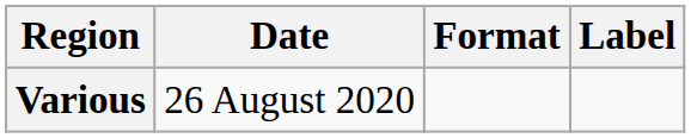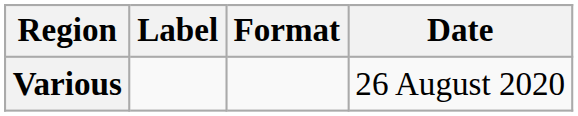 <table class="wikitable plainrowheaders">
 <tr>
 <th scope="col">Region</th>
+<th scope="col">Label</th>
+<th scope="col">Format</th>
 <th scope="col">Date</th>
-<th scope="col">Format</th>
-<th scope="col">Label</th>
 </tr>
 <tr>
 <th scope="row">Various</th>
-<td>26 August 2020</td>
 <td></td>
 <td></td>
+<td>26 August 2020</td>
 </tr>
 </table>
